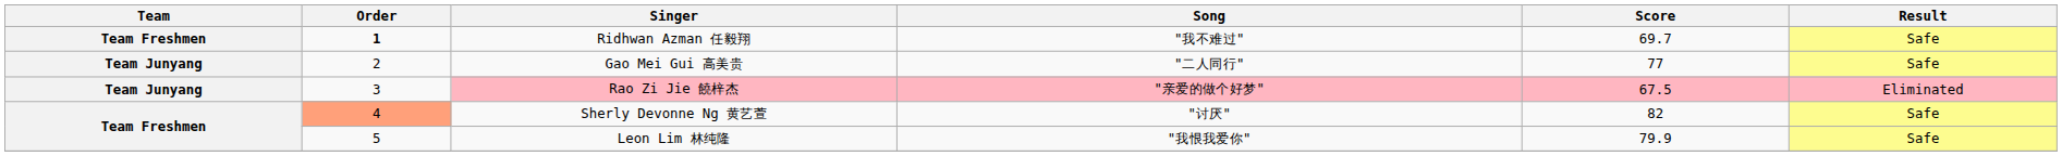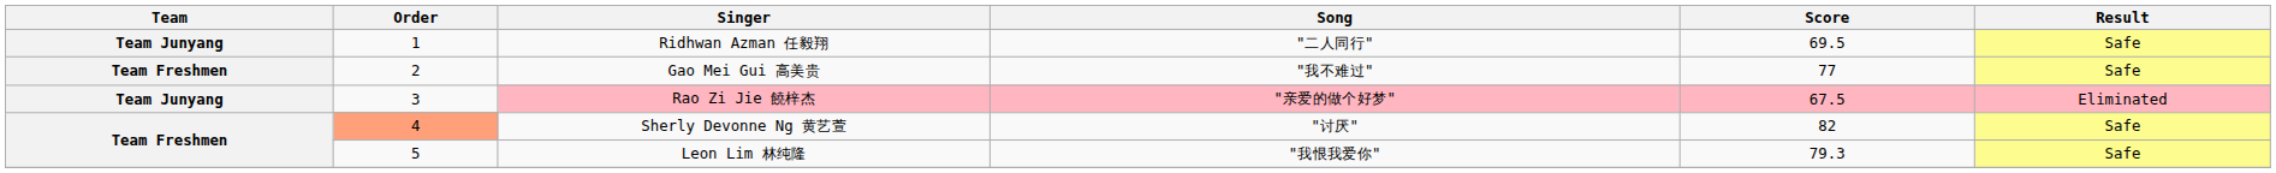 <table class="wikitable" style="text-align:center; width:100%;">
 <tr>
 <th style="width:10%;">Team</th>
 <th style="width:05%;">Order</th>
 <th style="width:15%;">Singer</th>
 <th style="width:21%;">Song</th>
 <th style="width:9%;">Score</th>
 <th style="width:9%;">Result</th>
 </tr>
 <tr>
-<th>Team Freshmen</th>
-<td><strong>1</strong></td>
+<th>Team Junyang</th>
+<td>1</td>
 <td>Ridhwan Azman 任毅翔</td>
-<td>"我不难过"</td>
-<td>69.7</td>
+<td>"二人同行"</td>
+<td>69.5</td>
 <td style="background:#fdfc8f">Safe</td>
 </tr>
 <tr>
-<th>Team Junyang</th>
+<th>Team Freshmen</th>
 <td>2</td>
 <td>Gao Mei Gui 高美贵</td>
-<td>"二人同行"</td>
+<td>"我不难过"</td>
 <td>77</td>
 <td style="background:#fdfc8f">Safe</td>
 </tr>
 <tr>
 <th>Team Junyang</th>
 <td>3</td>
 <td style="background:lightpink">Rao Zi Jie 饒梓杰</td>
 <td style="background:lightpink">"亲爱的做个好梦"</td>
 <td style="background:lightpink">67.5</td>
 <td style="background:lightpink">Eliminated</td>
 </tr>
 <tr>
 <th rowspan=2>Team Freshmen</th>
 <td style="background: lightsalmon;">4</td>
 <td>Sherly Devonne Ng 黄艺萱</td>
 <td>"讨厌"</td>
 <td>82</td>
 <td style="background:#fdfc8f">Safe</td>
 </tr>
 <tr>
 <td>5</td>
 <td>Leon Lim 林纯隆</td>
 <td>"我恨我爱你"</td>
-<td>79.9</td>
+<td>79.3</td>
 <td style="background:#fdfc8f">Safe</td>
 </tr>
 <tr>
 </tr>
 </table>
